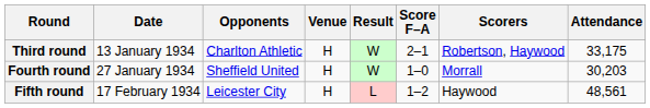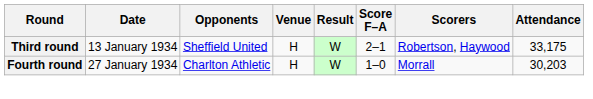 <table class="wikitable plainrowheaders" style="text-align:center">
 <tr>
 <th scope="col">Round</th>
 <th scope="col">Date</th>
 <th scope="col">Opponents</th>
 <th scope="col">Venue</th>
 <th scope="col">Result</th>
 <th scope="col">Score<br>F–A</th>
 <th scope="col">Scorers</th>
 <th scope="col">Attendance</th>
 </tr>
 <tr>
 <th scope="row">Third round</th>
 <td align="left">13 January 1934</td>
-<td align="left"><a href='#'>Charlton Athletic</a></td>
+<td align="left"><a href='#'>Sheffield United</a></td>
 <td>H</td>
 <td style=background:#cfc>W</td>
 <td>2–1</td>
 <td align="left"><a href='#'>Robertson</a>, <a href='#'>Haywood</a></td>
 <td>33,175</td>
 </tr>
 <tr>
 <th scope="row">Fourth round</th>
 <td align="left">27 January 1934</td>
-<td align="left"><a href='#'>Sheffield United</a></td>
+<td align="left"><a href='#'>Charlton Athletic</a></td>
 <td>H</td>
 <td style=background:#cfc>W</td>
 <td>1–0</td>
 <td align="left"><a href='#'>Morrall</a></td>
 <td>30,203</td>
 </tr>
-<tr>
-<th scope="row">Fifth round</th>
-<td align="left">17 February 1934</td>
-<td align="left"><a href='#'>Leicester City</a></td>
-<td>H</td>
-<td style=background:#fcc>L</td>
-<td>1–2</td>
-<td align="left">Haywood</td>
-<td>48,561</td>
-</tr>
 </table>
